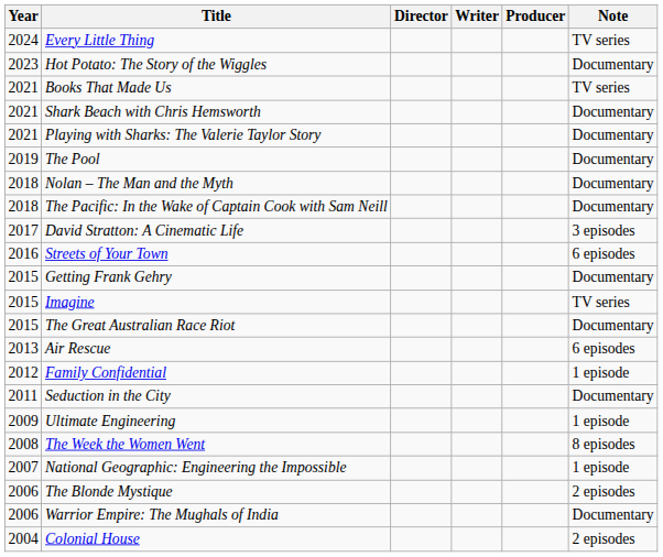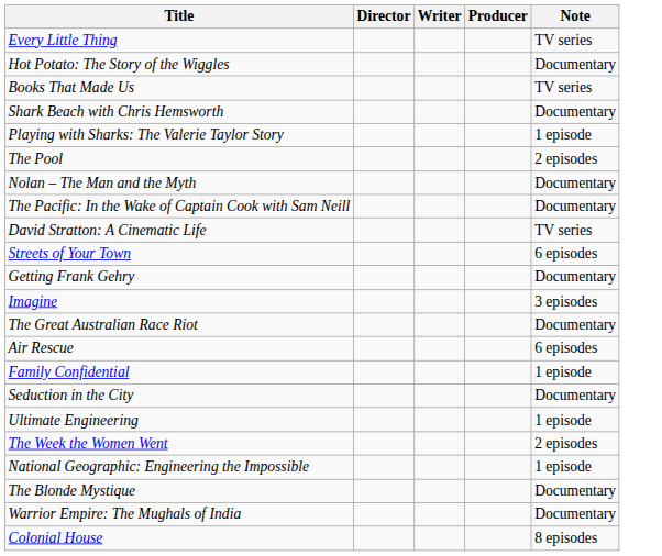 <table class="wikitable sortable">
 <tr>
-<th>Year</th>
 <th>Title</th>
 <th>Director</th>
 <th>Writer</th>
 <th>Producer</th>
 <th>Note</th>
 </tr>
 <tr>
-<td>2024</td>
 <td><em><a href='#'>Every Little Thing</a></em></td>
 <td style="text-align:center;"></td>
 <td style="text-align:center;"></td>
 <td style="text-align:center;"></td>
 <td>TV series</td>
 </tr>
 <tr>
-<td>2023</td>
 <td><em>Hot Potato: The Story of the Wiggles</em></td>
 <td style="text-align:center;"></td>
 <td style="text-align:center;"></td>
 <td style="text-align:center;"></td>
 <td>Documentary</td>
 </tr>
 <tr>
-<td>2021</td>
 <td><em>Books That Made Us</em></td>
 <td style="text-align:center;"></td>
 <td style="text-align:center;"></td>
 <td style="text-align:center;"></td>
 <td>TV series</td>
 </tr>
 <tr>
-<td>2021</td>
 <td><em>Shark Beach with Chris Hemsworth</em></td>
 <td style="text-align:center;"></td>
 <td style="text-align:center;"></td>
 <td style="text-align:center;"></td>
 <td>Documentary</td>
 </tr>
 <tr>
-<td>2021</td>
 <td><em>Playing with Sharks: The Valerie Taylor Story</em></td>
 <td style="text-align:center;"></td>
 <td style="text-align:center;"></td>
 <td style="text-align:center;"></td>
-<td>Documentary</td>
+<td>1 episode</td>
 </tr>
 <tr>
-<td>2019</td>
 <td><em>The Pool</em></td>
 <td style="text-align:center;"></td>
 <td style="text-align:center;"></td>
 <td style="text-align:center;"></td>
-<td>Documentary</td>
+<td>2 episodes</td>
 </tr>
 <tr>
-<td>2018</td>
 <td><em>Nolan – The Man and the Myth</em></td>
 <td style="text-align:center;"></td>
 <td style="text-align:center;"></td>
 <td style="text-align:center;"></td>
 <td>Documentary</td>
 </tr>
 <tr>
-<td>2018</td>
 <td><em>The Pacific: In the Wake of Captain Cook with Sam Neill</em></td>
 <td style="text-align:center;"></td>
 <td style="text-align:center;"></td>
 <td style="text-align:center;"></td>
 <td>Documentary</td>
 </tr>
 <tr>
-<td>2017</td>
 <td><em>David Stratton: A Cinematic Life</em></td>
 <td style="text-align:center;"></td>
 <td style="text-align:center;"></td>
 <td style="text-align:center;"></td>
-<td>3 episodes</td>
+<td>TV series</td>
 </tr>
 <tr>
-<td>2016</td>
 <td><em><a href='#'>Streets of Your Town</a></em></td>
 <td style="text-align:center;"></td>
 <td style="text-align:center;"></td>
 <td style="text-align:center;"></td>
 <td>6 episodes</td>
 </tr>
 <tr>
-<td>2015</td>
 <td><em>Getting Frank Gehry</em></td>
 <td style="text-align:center;"></td>
 <td style="text-align:center;"></td>
 <td style="text-align:center;"></td>
 <td>Documentary</td>
 </tr>
 <tr>
-<td>2015</td>
 <td><em><a href='#'>Imagine</a></em></td>
 <td style="text-align:center;"></td>
 <td style="text-align:center;"></td>
 <td style="text-align:center;"></td>
-<td>TV series</td>
+<td>3 episodes</td>
 </tr>
 <tr>
-<td>2015</td>
 <td><em>The Great Australian Race Riot</em></td>
 <td style="text-align:center;"></td>
 <td style="text-align:center;"></td>
 <td style="text-align:center;"></td>
 <td>Documentary</td>
 </tr>
 <tr>
-<td>2013</td>
 <td><em>Air Rescue</em></td>
 <td style="text-align:center;"></td>
 <td style="text-align:center;"></td>
 <td style="text-align:center;"></td>
 <td>6 episodes</td>
 </tr>
 <tr>
-<td>2012</td>
 <td><em><a href='#'>Family Confidential</a></em></td>
 <td style="text-align:center;"></td>
 <td style="text-align:center;"></td>
 <td style="text-align:center;"></td>
 <td>1 episode</td>
 </tr>
 <tr>
-<td>2011</td>
 <td><em>Seduction in the City</em></td>
 <td style="text-align:center;"></td>
 <td style="text-align:center;"></td>
 <td style="text-align:center;"></td>
 <td>Documentary</td>
 </tr>
 <tr>
-<td>2009</td>
 <td><em>Ultimate Engineering</em></td>
 <td style="text-align:center;"></td>
 <td style="text-align:center;"></td>
 <td style="text-align:center;"></td>
 <td>1 episode</td>
 </tr>
 <tr>
-<td>2008</td>
 <td><em><a href='#'>The Week the Women Went</a></em></td>
 <td style="text-align:center;"></td>
 <td style="text-align:center;"></td>
 <td style="text-align:center;"></td>
-<td>8 episodes</td>
+<td>2 episodes</td>
 </tr>
 <tr>
-<td>2007</td>
 <td><em>National Geographic: Engineering the Impossible</em></td>
 <td style="text-align:center;"></td>
 <td style="text-align:center;"></td>
 <td style="text-align:center;"></td>
 <td>1 episode</td>
 </tr>
 <tr>
-<td>2006</td>
 <td><em>The Blonde Mystique</em></td>
 <td style="text-align:center;"></td>
 <td style="text-align:center;"></td>
 <td style="text-align:center;"></td>
-<td>2 episodes</td>
+<td>Documentary</td>
 </tr>
 <tr>
-<td>2006</td>
 <td><em>Warrior Empire: The Mughals of India</em></td>
 <td style="text-align:center;"></td>
 <td style="text-align:center;"></td>
 <td style="text-align:center;"></td>
 <td>Documentary</td>
 </tr>
 <tr>
-<td>2004</td>
 <td><em><a href='#'>Colonial House</a></em></td>
 <td style="text-align:center;"></td>
 <td style="text-align:center;"></td>
 <td style="text-align:center;"></td>
-<td>2 episodes</td>
+<td>8 episodes</td>
 </tr>
 </table>
